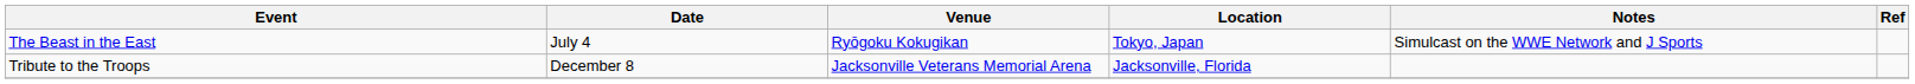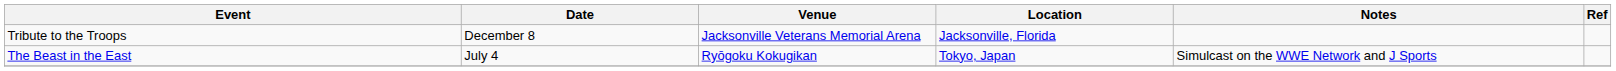 <table class="wikitable plainrowheaders sortable" style="width:100%;">
 <tr>
 <th style="width:29%;">Event</th>
 <th style="width:15%;">Date</th>
 <th style="width:15%;">Venue</th>
 <th style="width:15%;">Location</th>
 <th style="width:99%;">Notes</th>
 <th style="width:99%;">Ref</th>
 </tr>
 <tr>
+<td>Tribute to the Troops</td>
+<td>December 8<br></td>
+<td><a href='#'>Jacksonville Veterans Memorial Arena</a></td>
+<td><a href='#'>Jacksonville, Florida</a></td>
+<td></td>
+<td></td>
+</tr>
+<tr>
 <td><a href='#'>The Beast in the East</a></td>
 <td>July 4</td>
 <td><a href='#'>Ryōgoku Kokugikan</a></td>
 <td><a href='#'>Tokyo, Japan</a></td>
 <td>Simulcast on the <a href='#'>WWE Network</a> and <a href='#'>J Sports</a></td>
 <td></td>
 </tr>
 <tr>
-<td>Tribute to the Troops</td>
-<td>December 8<br></td>
-<td><a href='#'>Jacksonville Veterans Memorial Arena</a></td>
-<td><a href='#'>Jacksonville, Florida</a></td>
-<td></td>
-<td></td>
-</tr>
-<tr>
 </tr>
 </table>
